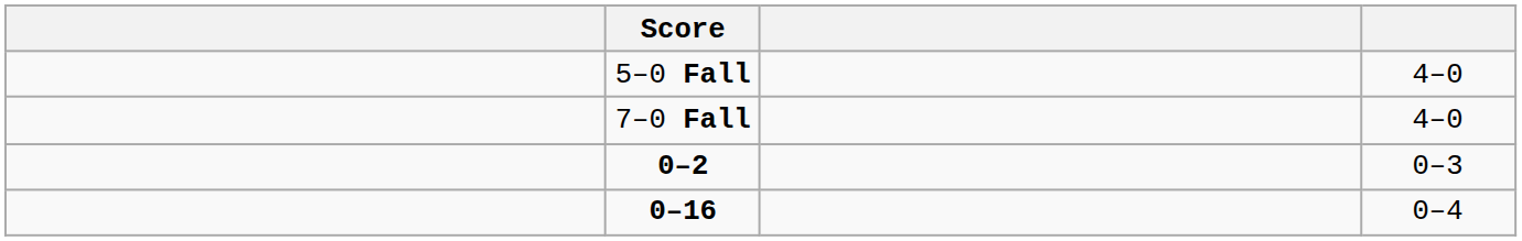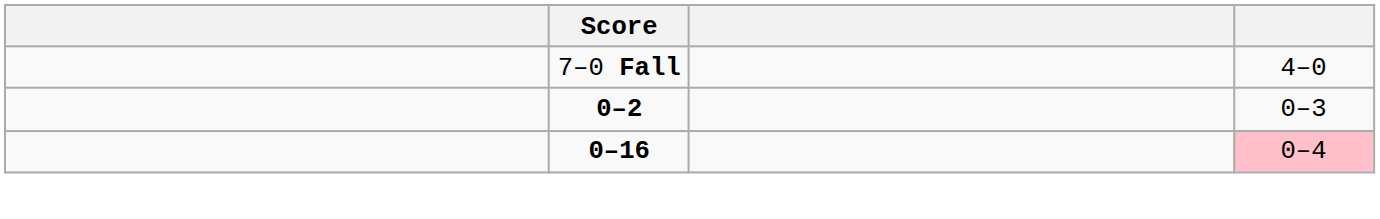 <table class="wikitable" style="text-align: center; ">
 <tr>
 <th align="right" width="270"></th>
 <th width="65">Score</th>
 <th align="left" width="270"></th>
 <th width="65"></th>
-</tr>
-<tr>
-<td align="left"><strong></strong></td>
-<td>5–0 <strong>Fall</strong></td>
-<td align="left"></td>
-<td>4–0 <strong></strong></td>
 </tr>
 <tr>
 <td align="left"><strong></strong></td>
 <td>7–0 <strong>Fall</strong></td>
 <td align="left"></td>
 <td>4–0 <strong></strong></td>
 </tr>
 <tr>
 <td align="left"></td>
 <td><strong>0–2</strong></td>
 <td align="left"><strong></strong></td>
 <td>0–3 <strong></strong></td>
 </tr>
 <tr>
 <td align="left"></td>
 <td><strong>0–16</strong></td>
 <td align="left"><strong></strong></td>
-<td>0–4 <strong></strong></td>
+<td style="background: pink;">0–4 <strong></strong></td>
 </tr>
 </table>
